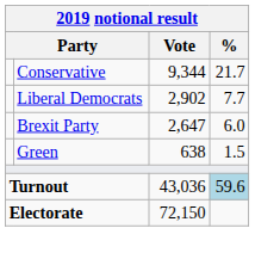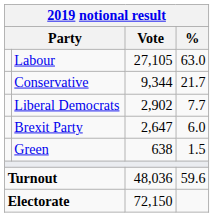 <table class="wikitable">
 <tr>
 <th colspan="4"><a href='#'>2019</a> <a href='#'>notional result</a></th>
 </tr>
 <tr>
 <th bgcolor="#DDDDFF" width="130px" colspan="2">Party</th>
 <th bgcolor="#DDDDFF" width="50px">Vote</th>
 <th bgcolor="#DDDDFF" width="30px">%</th>
+</tr>
+<tr>
+<td></td>
+<td><a href='#'>Labour</a></td>
+<td align=right>27,105</td>
+<td align=right>63.0</td>
 </tr>
 <tr>
 <td></td>
 <td><a href='#'>Conservative</a></td>
 <td align=right>9,344</td>
 <td align=right>21.7</td>
 </tr>
 <tr>
 <td></td>
 <td><a href='#'>Liberal Democrats</a></td>
 <td align=right>2,902</td>
 <td align=right>7.7</td>
 </tr>
 <tr>
 <td></td>
 <td><a href='#'>Brexit Party</a></td>
 <td align=right>2,647</td>
 <td align=right>6.0</td>
 </tr>
 <tr>
 <td></td>
 <td><a href='#'>Green</a></td>
 <td align=right>638</td>
 <td align=right>1.5</td>
 </tr>
 <tr>
 <td colspan="4" bgcolor="#EAECF0"></td>
 </tr>
 <tr>
 <td colspan="2"><strong>Turnout</strong></td>
-<td align=right>43,036</td>
-<td align=right style="background: lightblue;">59.6</td>
+<td align=right>48,036</td>
+<td align=right>59.6</td>
 </tr>
 <tr>
 <td colspan="2"><strong>Electorate</strong></td>
 <td align=right>72,150</td>
 </tr>
 </table>
